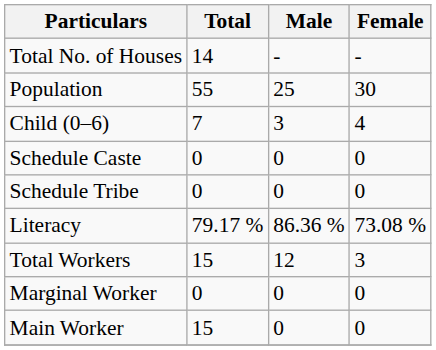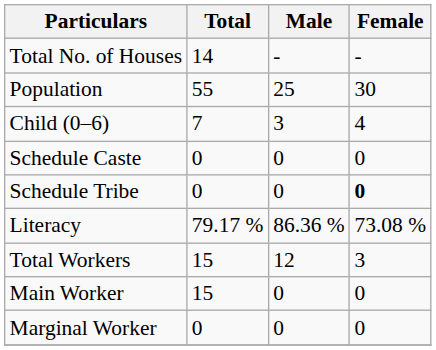 <table class="wikitable sortable">
 <tr>
 <th>Particulars</th>
 <th>Total</th>
 <th>Male</th>
 <th>Female</th>
 </tr>
 <tr>
 <td>Total No. of Houses</td>
 <td>14</td>
 <td>-</td>
 <td>-</td>
 </tr>
 <tr>
 <td>Population</td>
 <td>55</td>
 <td>25</td>
 <td>30</td>
 </tr>
 <tr>
 <td>Child (0–6)</td>
 <td>7</td>
 <td>3</td>
 <td>4</td>
 </tr>
 <tr>
 <td>Schedule Caste</td>
 <td>0</td>
 <td>0</td>
 <td>0</td>
 </tr>
 <tr>
 <td>Schedule Tribe</td>
 <td>0</td>
 <td>0</td>
-<td>0</td>
+<td><strong>0</strong></td>
 </tr>
 <tr>
 <td>Literacy</td>
 <td>79.17 %</td>
 <td>86.36 %</td>
 <td>73.08 %</td>
 </tr>
 <tr>
 <td>Total Workers</td>
 <td>15</td>
 <td>12</td>
 <td>3</td>
 </tr>
 <tr>
+<td>Main Worker</td>
+<td>15</td>
+<td>0</td>
+<td>0</td>
+</tr>
+<tr>
 <td>Marginal Worker</td>
 <td>0</td>
 <td>0</td>
 <td>0</td>
 </tr>
 <tr>
-<td>Main Worker</td>
-<td>15</td>
-<td>0</td>
-<td>0</td>
-</tr>
-<tr>
 </tr>
 </table>
